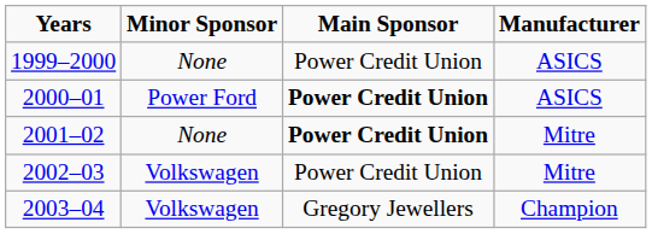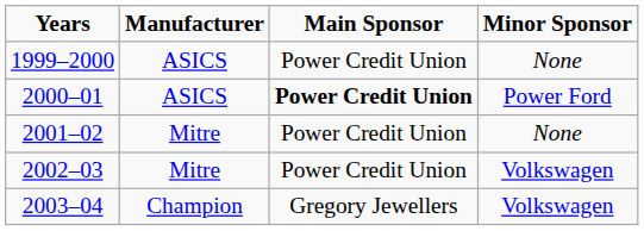 <table class="wikitable" style="text-align: center;">
 <tr>
 <td><strong>Years</strong></td>
+<td><strong>Manufacturer</strong></td>
+<td><strong>Main Sponsor</strong></td>
 <td><strong>Minor Sponsor</strong></td>
-<td><strong>Main Sponsor</strong></td>
-<td><strong>Manufacturer</strong></td>
 </tr>
 <tr>
 <td><a href='#'>1999–2000</a></td>
+<td><a href='#'>ASICS</a></td>
+<td>Power Credit Union</td>
 <td><em>None</em></td>
-<td>Power Credit Union</td>
-<td><a href='#'>ASICS</a></td>
 </tr>
 <tr>
 <td><a href='#'>2000–01</a></td>
+<td><a href='#'>ASICS</a></td>
+<td><strong>Power Credit Union</strong></td>
 <td><a href='#'>Power Ford</a></td>
-<td><strong>Power Credit Union</strong></td>
-<td><a href='#'>ASICS</a></td>
 </tr>
 <tr>
 <td><a href='#'>2001–02</a></td>
+<td><a href='#'>Mitre</a></td>
+<td>Power Credit Union</td>
 <td><em>None</em></td>
-<td><strong>Power Credit Union</strong></td>
-<td><a href='#'>Mitre</a></td>
 </tr>
 <tr>
 <td><a href='#'>2002–03</a></td>
+<td><a href='#'>Mitre</a></td>
+<td>Power Credit Union</td>
 <td><a href='#'>Volkswagen</a></td>
-<td>Power Credit Union</td>
-<td><a href='#'>Mitre</a></td>
 </tr>
 <tr>
 <td><a href='#'>2003–04</a></td>
+<td><a href='#'>Champion</a></td>
+<td>Gregory Jewellers</td>
 <td><a href='#'>Volkswagen</a></td>
-<td>Gregory Jewellers</td>
-<td><a href='#'>Champion</a></td>
 </tr>
 </table>
